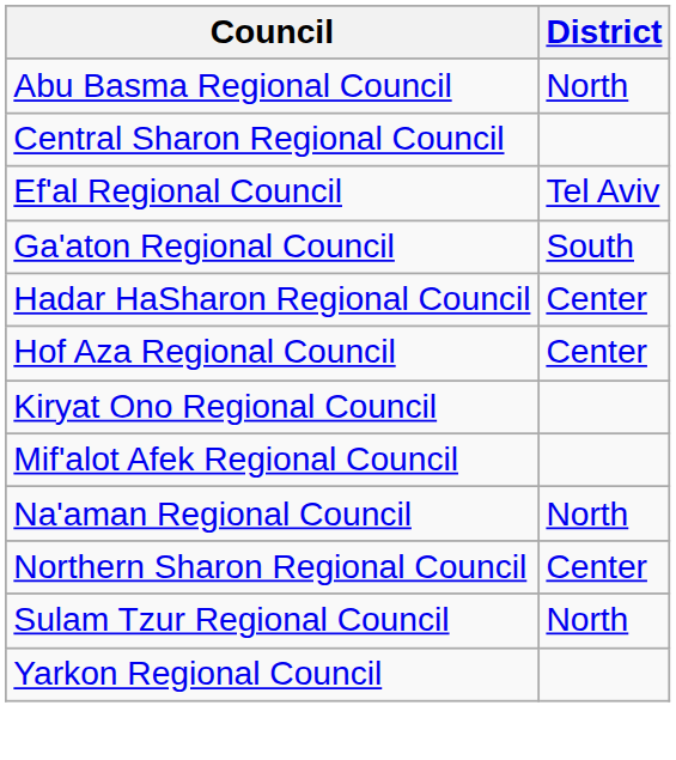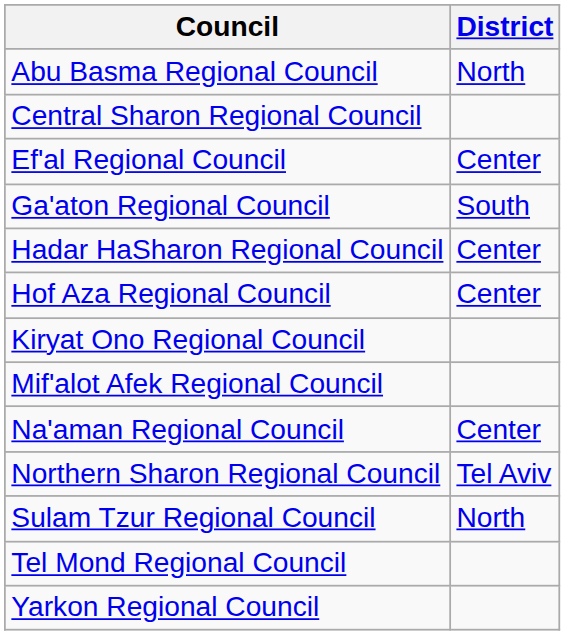 <table class="wikitable sortable">
 <tr>
 <th>Council</th>
 <th><a href='#'>District</a></th>
 </tr>
 <tr>
 <td><a href='#'>Abu Basma Regional Council</a></td>
 <td><a href='#'>North</a></td>
 </tr>
 <tr>
 <td><a href='#'>Central Sharon Regional Council</a></td>
 <td></td>
 </tr>
 <tr>
 <td><a href='#'>Ef'al Regional Council</a></td>
-<td><a href='#'>Tel Aviv</a></td>
+<td><a href='#'>Center</a></td>
 </tr>
 <tr>
 <td><a href='#'>Ga'aton Regional Council</a></td>
 <td><a href='#'>South</a></td>
 </tr>
 <tr>
 <td><a href='#'>Hadar HaSharon Regional Council</a></td>
 <td><a href='#'>Center</a></td>
 </tr>
 <tr>
 <td><a href='#'>Hof Aza Regional Council</a></td>
 <td><a href='#'>Center</a></td>
 </tr>
 <tr>
 <td><a href='#'>Kiryat Ono Regional Council</a></td>
 <td></td>
 </tr>
 <tr>
 <td><a href='#'>Mif'alot Afek Regional Council</a></td>
 <td></td>
 </tr>
 <tr>
 <td><a href='#'>Na'aman Regional Council</a></td>
-<td><a href='#'>North</a></td>
+<td><a href='#'>Center</a></td>
 </tr>
 <tr>
 <td><a href='#'>Northern Sharon Regional Council</a></td>
-<td><a href='#'>Center</a></td>
+<td><a href='#'>Tel Aviv</a></td>
 </tr>
 <tr>
 <td><a href='#'>Sulam Tzur Regional Council</a></td>
 <td><a href='#'>North</a></td>
 </tr>
 <tr>
+<td><a href='#'>Tel Mond Regional Council</a></td>
+<td></td>
+</tr>
+<tr>
 <td><a href='#'>Yarkon Regional Council</a></td>
 <td></td>
 </tr>
 </table>
